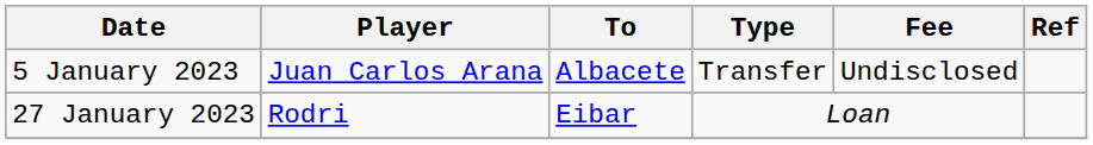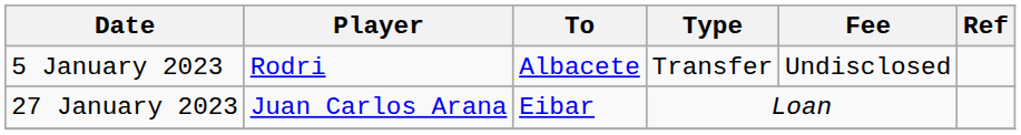 <table class="wikitable">
 <tr>
 <th>Date</th>
 <th>Player</th>
 <th>To</th>
 <th>Type</th>
 <th>Fee</th>
 <th>Ref</th>
 </tr>
 <tr>
 <td>5 January 2023</td>
-<td> <a href='#'>Juan Carlos Arana</a></td>
+<td> <a href='#'>Rodri</a></td>
 <td><a href='#'>Albacete</a></td>
 <td align=center>Transfer</td>
 <td align=center>Undisclosed</td>
 <td align=center></td>
 </tr>
 <tr>
 <td>27 January 2023</td>
-<td> <a href='#'>Rodri</a></td>
+<td> <a href='#'>Juan Carlos Arana</a></td>
 <td><a href='#'>Eibar</a></td>
 <td colspan=2 align=center><em>Loan</em></td>
 <td align=center></td>
 </tr>
 <tr>
 </tr>
 </table>
